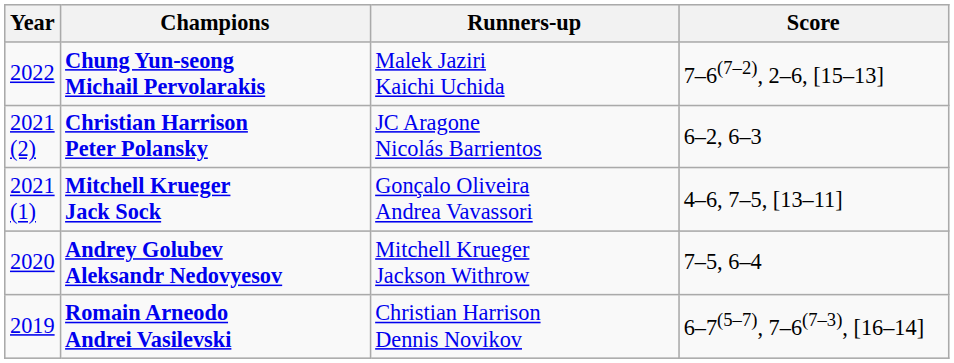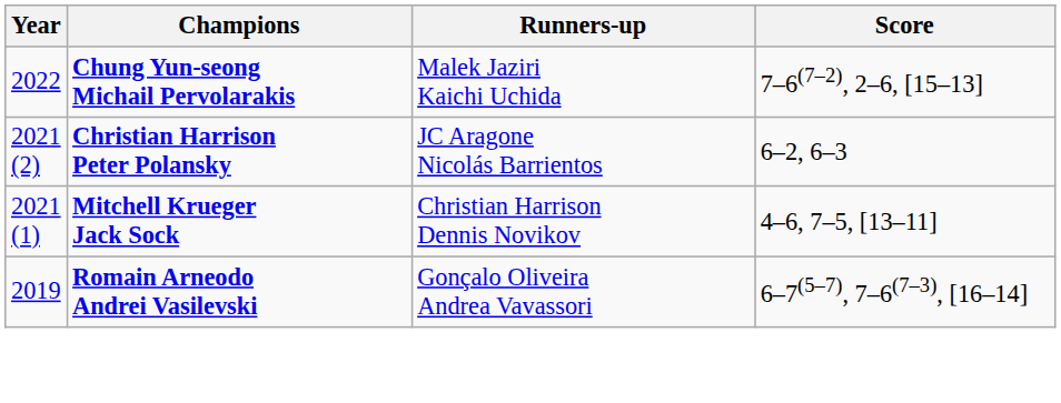 <table class="wikitable" style="font-size:90%">
 <tr>
 <th>Year</th>
 <th width="200">Champions</th>
 <th width="200">Runners-up</th>
 <th width="175">Score</th>
 </tr>
 <tr>
 <td><a href='#'>2022</a></td>
 <td> <strong><a href='#'>Chung Yun-seong</a></strong><br> <strong><a href='#'>Michail Pervolarakis</a></strong></td>
 <td> <a href='#'>Malek Jaziri</a><br> <a href='#'>Kaichi Uchida</a></td>
 <td>7–6<sup>(7–2)</sup>, 2–6, [15–13]</td>
 </tr>
 <tr>
 <td><a href='#'>2021 (2)</a></td>
 <td> <strong><a href='#'>Christian Harrison</a></strong><br> <strong><a href='#'>Peter Polansky</a></strong></td>
 <td> <a href='#'>JC Aragone</a><br> <a href='#'>Nicolás Barrientos</a></td>
 <td>6–2, 6–3</td>
 </tr>
 <tr>
 <td><a href='#'>2021 (1)</a></td>
 <td> <strong><a href='#'>Mitchell Krueger</a></strong><br> <strong><a href='#'>Jack Sock</a></strong></td>
-<td> <a href='#'>Gonçalo Oliveira</a><br> <a href='#'>Andrea Vavassori</a></td>
+<td> <a href='#'>Christian Harrison</a><br> <a href='#'>Dennis Novikov</a></td>
 <td>4–6, 7–5, [13–11]</td>
-</tr>
-<tr>
-<td><a href='#'>2020</a></td>
-<td> <strong><a href='#'>Andrey Golubev</a></strong><br> <strong><a href='#'>Aleksandr Nedovyesov</a></strong></td>
-<td> <a href='#'>Mitchell Krueger</a><br> <a href='#'>Jackson Withrow</a></td>
-<td>7–5, 6–4</td>
 </tr>
 <tr>
 <td><a href='#'>2019</a></td>
 <td> <strong><a href='#'>Romain Arneodo</a></strong><br> <strong><a href='#'>Andrei Vasilevski</a></strong></td>
-<td> <a href='#'>Christian Harrison</a><br> <a href='#'>Dennis Novikov</a></td>
+<td> <a href='#'>Gonçalo Oliveira</a><br> <a href='#'>Andrea Vavassori</a></td>
 <td>6–7<sup>(5–7)</sup>, 7–6<sup>(7–3)</sup>, [16–14]</td>
 </tr>
 </table>
